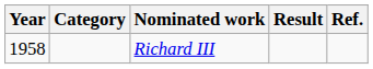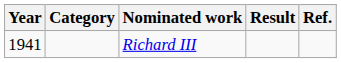 <table class="wikitable">
 <tr>
 <th>Year</th>
 <th>Category</th>
 <th>Nominated work</th>
 <th>Result</th>
 <th>Ref.</th>
 </tr>
 <tr>
-<td>1958</td>
+<td>1941</td>
 <td></td>
 <td><em><a href='#'>Richard III</a></em></td>
 <td></td>
 <td align="center"></td>
 </tr>
 </table>
